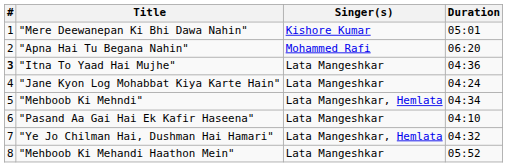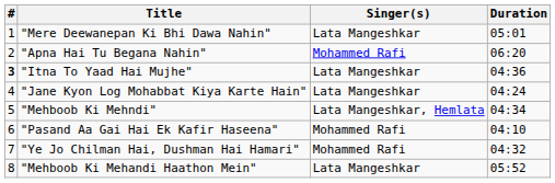 <table class="wikitable" style="font-size:95%;">
 <tr>
 <th>#</th>
 <th>Title</th>
 <th>Singer(s)</th>
 <th>Duration</th>
 </tr>
 <tr>
 <td>1</td>
 <td>"Mere Deewanepan Ki Bhi Dawa Nahin"</td>
-<td><a href='#'>Kishore Kumar</a></td>
+<td>Lata Mangeshkar</td>
 <td>05:01</td>
 </tr>
 <tr>
 <td>2</td>
 <td>"Apna Hai Tu Begana Nahin"</td>
 <td><a href='#'>Mohammed Rafi</a></td>
 <td>06:20</td>
 </tr>
 <tr>
 <td><strong>3</strong></td>
 <td>"Itna To Yaad Hai Mujhe"</td>
 <td>Lata Mangeshkar</td>
 <td>04:36</td>
 </tr>
 <tr>
 <td>4</td>
 <td>"Jane Kyon Log Mohabbat Kiya Karte Hain"</td>
 <td>Lata Mangeshkar</td>
 <td>04:24</td>
 </tr>
 <tr>
 <td>5</td>
 <td>"Mehboob Ki Mehndi"</td>
 <td>Lata Mangeshkar, <a href='#'>Hemlata</a></td>
 <td>04:34</td>
 </tr>
 <tr>
 <td>6</td>
 <td>"Pasand Aa Gai Hai Ek Kafir Haseena"</td>
-<td>Lata Mangeshkar</td>
+<td>Mohammed Rafi</td>
 <td>04:10</td>
 </tr>
 <tr>
 <td>7</td>
 <td>"Ye Jo Chilman Hai, Dushman Hai Hamari"</td>
-<td>Lata Mangeshkar, <a href='#'>Hemlata</a></td>
+<td>Mohammed Rafi</td>
 <td>04:32</td>
 </tr>
 <tr>
 <td>8</td>
 <td>"Mehboob Ki Mehandi Haathon Mein"</td>
 <td>Lata Mangeshkar</td>
 <td>05:52</td>
 </tr>
 </table>
